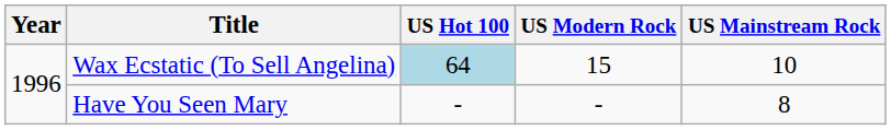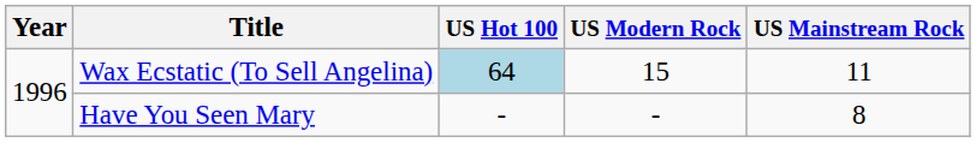 <table class="wikitable">
 <tr>
 <th>Year</th>
 <th>Title</th>
 <th><small>US <a href='#'>Hot 100</a></small></th>
 <th><small>US <a href='#'>Modern Rock</a></small></th>
 <th><small>US <a href='#'>Mainstream Rock</a></small></th>
 </tr>
 <tr>
 <td rowspan="3">1996</td>
 <td><a href='#'>Wax Ecstatic (To Sell Angelina)</a></td>
 <td align="center" style="background: lightblue;">64</td>
 <td align="center">15</td>
-<td align="center">10</td>
+<td align="center">11</td>
 </tr>
 <tr>
 <td><a href='#'>Have You Seen Mary</a></td>
 <td align="center">-</td>
 <td align="center">-</td>
 <td align="center">8</td>
 </tr>
 </table>
